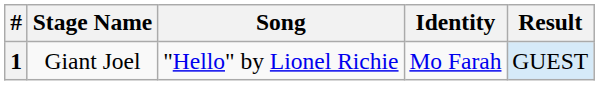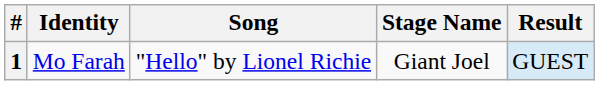 <table class="wikitable plainrowheaders" style="text-align: center;">
 <tr>
 <th>#</th>
+<th>Identity</th>
+<th>Song</th>
 <th>Stage Name</th>
-<th>Song</th>
-<th>Identity</th>
 <th>Result</th>
 </tr>
 <tr>
 <th>1</th>
+<td><a href='#'>Mo Farah</a></td>
+<td>"<a href='#'>Hello</a>" by <a href='#'>Lionel Richie</a></td>
 <td>Giant Joel</td>
-<td>"<a href='#'>Hello</a>" by <a href='#'>Lionel Richie</a></td>
-<td><a href='#'>Mo Farah</a></td>
 <td bgcolor="#D6EAF8">GUEST</td>
 </tr>
 </table>
